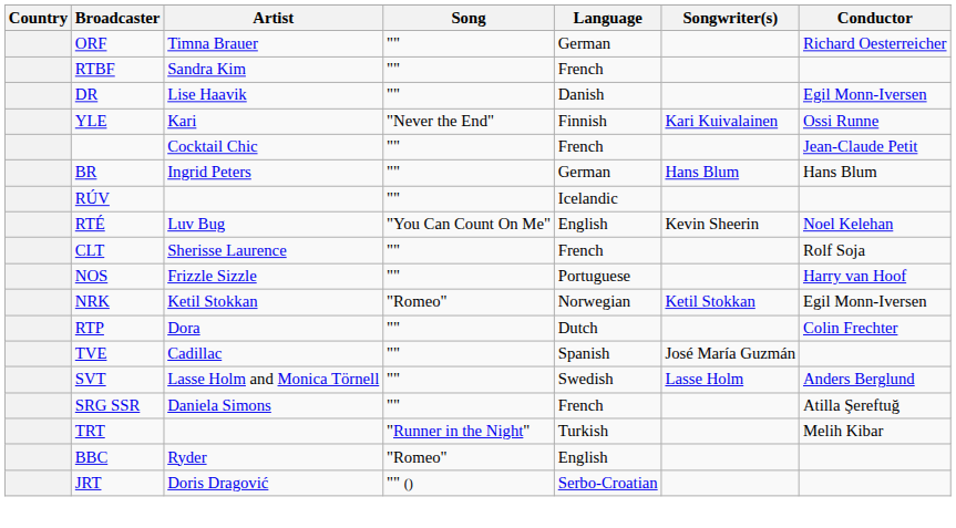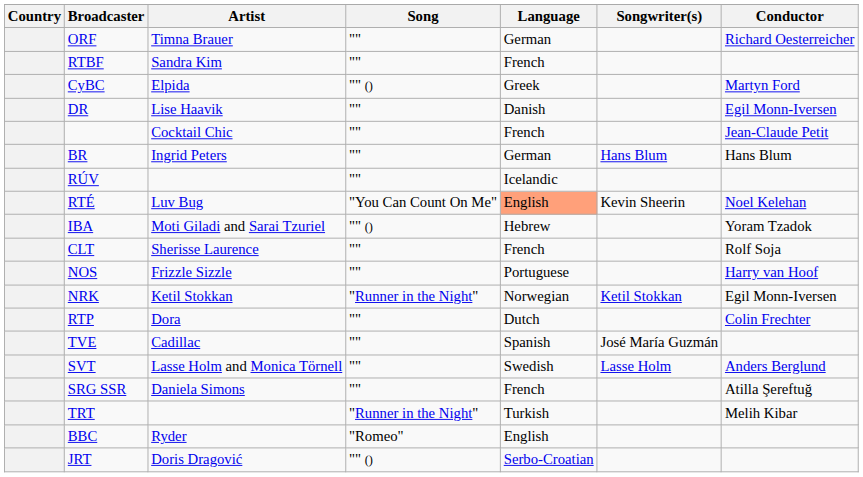 <table class="wikitable plainrowheaders">
 <tr>
 </tr>
 <tr>
 <th scope="col">Country</th>
 <th scope="col">Broadcaster</th>
 <th scope="col">Artist</th>
 <th scope="col">Song</th>
 <th scope="col">Language</th>
 <th scope="col">Songwriter(s)</th>
 <th scope="col">Conductor</th>
 </tr>
 <tr>
 <th scope="row"></th>
 <td><a href='#'>ORF</a></td>
 <td><a href='#'>Timna Brauer</a></td>
 <td>""</td>
 <td>German</td>
 <td></td>
 <td><a href='#'>Richard Oesterreicher</a></td>
 </tr>
 <tr>
 <th scope="row"></th>
 <td><a href='#'>RTBF</a></td>
 <td><a href='#'>Sandra Kim</a></td>
 <td>""</td>
 <td>French</td>
 <td></td>
 <td></td>
 </tr>
 <tr>
 <th scope="row"></th>
+<td><a href='#'>CyBC</a></td>
+<td><a href='#'>Elpida</a></td>
+<td>"" <small>()</small></td>
+<td>Greek</td>
+<td></td>
+<td><a href='#'>Martyn Ford</a></td>
+</tr>
+<tr>
+<th scope="row"></th>
 <td><a href='#'>DR</a></td>
 <td><a href='#'>Lise Haavik</a></td>
 <td>""</td>
 <td>Danish</td>
 <td></td>
 <td><a href='#'>Egil Monn-Iversen</a></td>
-</tr>
-<tr>
-<th scope="row"></th>
-<td><a href='#'>YLE</a></td>
-<td><a href='#'>Kari</a></td>
-<td>"Never the End"</td>
-<td>Finnish</td>
-<td><a href='#'>Kari Kuivalainen</a></td>
-<td><a href='#'>Ossi Runne</a></td>
 </tr>
 <tr>
 <th scope="row"></th>
 <td></td>
 <td><a href='#'>Cocktail Chic</a></td>
 <td>""</td>
 <td>French</td>
 <td></td>
 <td><a href='#'>Jean-Claude Petit</a></td>
 </tr>
 <tr>
 <th scope="row"></th>
 <td><a href='#'>BR</a></td>
 <td><a href='#'>Ingrid Peters</a></td>
 <td>""</td>
 <td>German</td>
 <td><a href='#'>Hans Blum</a></td>
 <td>Hans Blum</td>
 </tr>
 <tr>
 <th scope="row"></th>
 <td><a href='#'>RÚV</a></td>
 <td></td>
 <td>""</td>
 <td>Icelandic</td>
 <td></td>
 <td></td>
 </tr>
 <tr>
 <th scope="row"></th>
 <td><a href='#'>RTÉ</a></td>
 <td><a href='#'>Luv Bug</a></td>
 <td>"You Can Count On Me"</td>
-<td>English</td>
+<td style="background: lightsalmon;">English</td>
 <td>Kevin Sheerin</td>
 <td><a href='#'>Noel Kelehan</a></td>
+</tr>
+<tr>
+<th scope="row"></th>
+<td><a href='#'>IBA</a></td>
+<td><a href='#'>Moti Giladi</a> and <a href='#'>Sarai Tzuriel</a></td>
+<td>"" <small>()</small></td>
+<td>Hebrew</td>
+<td></td>
+<td>Yoram Tzadok</td>
 </tr>
 <tr>
 <th scope="row"></th>
 <td><a href='#'>CLT</a></td>
 <td><a href='#'>Sherisse Laurence</a></td>
 <td>""</td>
 <td>French</td>
 <td></td>
 <td>Rolf Soja</td>
 </tr>
 <tr>
 <th scope="row"></th>
 <td><a href='#'>NOS</a></td>
 <td><a href='#'>Frizzle Sizzle</a></td>
 <td>""</td>
 <td>Portuguese</td>
 <td></td>
 <td><a href='#'>Harry van Hoof</a></td>
 </tr>
 <tr>
 <th scope="row"></th>
 <td><a href='#'>NRK</a></td>
 <td><a href='#'>Ketil Stokkan</a></td>
-<td>"Romeo"</td>
+<td>"<a href='#'>Runner in the Night</a>"</td>
 <td>Norwegian</td>
 <td><a href='#'>Ketil Stokkan</a></td>
 <td>Egil Monn-Iversen</td>
 </tr>
 <tr>
 <th scope="row"></th>
 <td><a href='#'>RTP</a></td>
 <td><a href='#'>Dora</a></td>
 <td>""</td>
 <td>Dutch</td>
 <td></td>
 <td><a href='#'>Colin Frechter</a></td>
 </tr>
 <tr>
 <th scope="row"></th>
 <td><a href='#'>TVE</a></td>
 <td><a href='#'>Cadillac</a></td>
 <td>""</td>
 <td>Spanish</td>
 <td>José María Guzmán</td>
 <td></td>
 </tr>
 <tr>
 <th scope="row"></th>
 <td><a href='#'>SVT</a></td>
 <td><a href='#'>Lasse Holm</a> and <a href='#'>Monica Törnell</a></td>
 <td>""</td>
 <td>Swedish</td>
 <td><a href='#'>Lasse Holm</a></td>
 <td><a href='#'>Anders Berglund</a></td>
 </tr>
 <tr>
 <th scope="row"></th>
 <td><a href='#'>SRG SSR</a></td>
 <td><a href='#'>Daniela Simons</a></td>
 <td>""</td>
 <td>French</td>
 <td></td>
 <td>Atilla Şereftuğ</td>
 </tr>
 <tr>
 <th scope="row"></th>
 <td><a href='#'>TRT</a></td>
 <td></td>
 <td>"<a href='#'>Runner in the Night</a>"</td>
 <td>Turkish</td>
 <td></td>
 <td>Melih Kibar</td>
 </tr>
 <tr>
 <th scope="row"></th>
 <td><a href='#'>BBC</a></td>
 <td><a href='#'>Ryder</a></td>
 <td>"Romeo"</td>
 <td>English</td>
 <td></td>
 <td></td>
 </tr>
 <tr>
 <th scope="row"></th>
 <td><a href='#'>JRT</a></td>
 <td><a href='#'>Doris Dragović</a></td>
 <td>"" <small>()</small></td>
 <td><a href='#'>Serbo-Croatian</a></td>
 <td></td>
 <td></td>
 </tr>
 </table>
